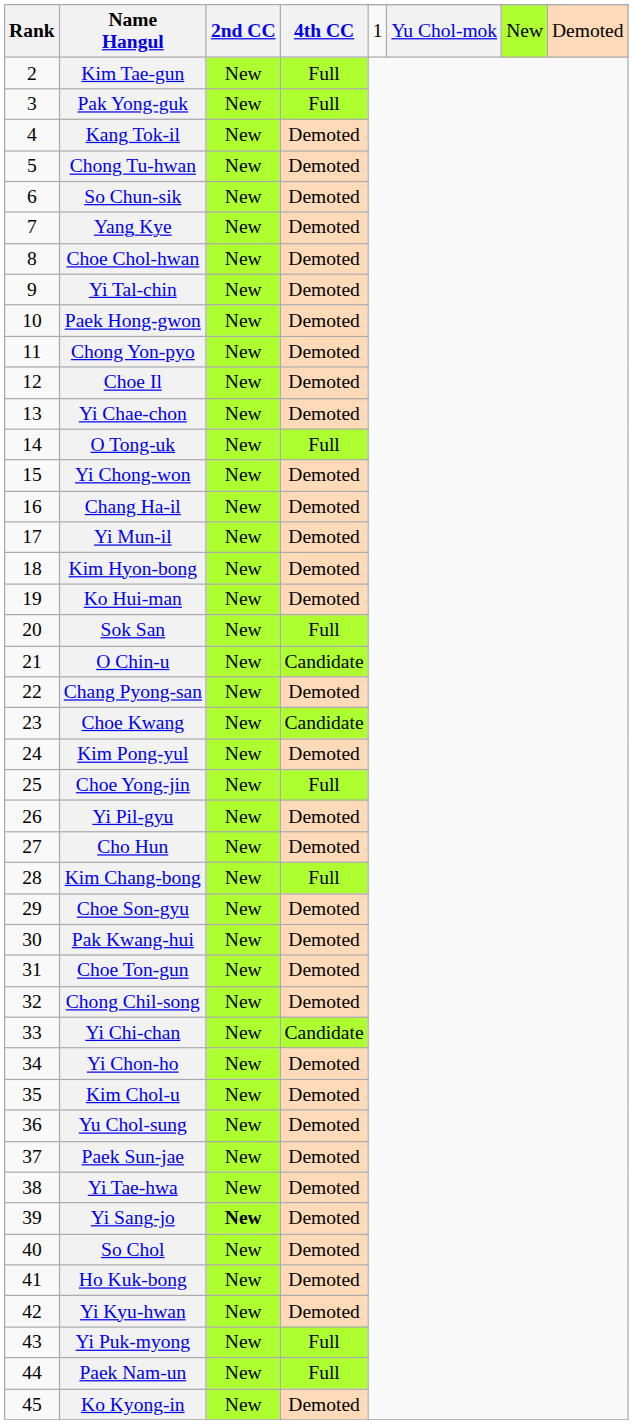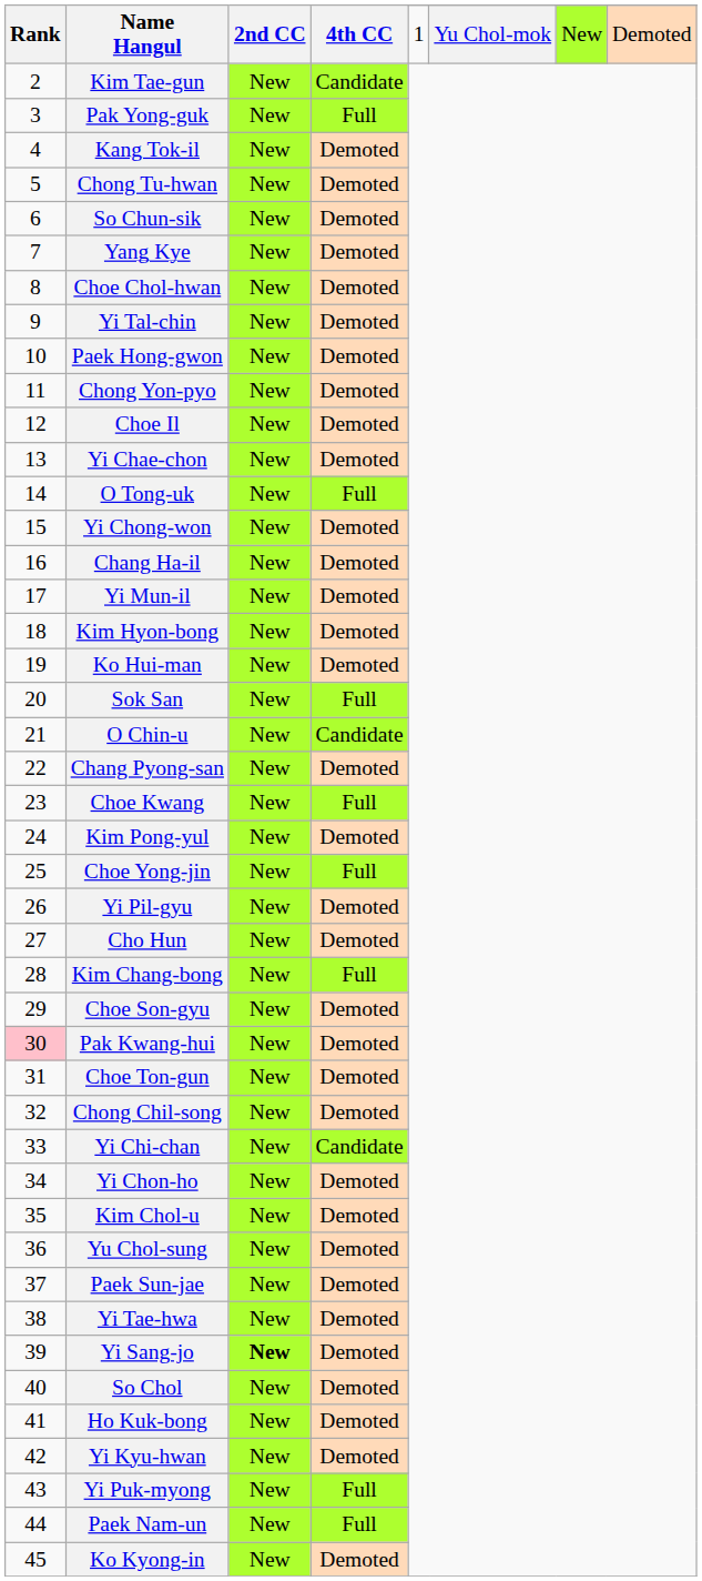 <table class="wikitable sortable">
 <tr>
 <th rowspan="2">Rank</th>
 <th rowspan="2">Name<br><a href='#'>Hangul</a></th>
 <th rowspan="2"><a href='#'>2nd CC</a></th>
 <th rowspan="2"><a href='#'>4th CC</a></th>
 </tr>
 <tr>
 <td align="center">1</td>
 <th align="center" scope="row" style="font-weight:normal;"><a href='#'>Yu Chol-mok</a></th>
 <td align="center" style="background: GreenYellow">New</td>
 <td style="background: PeachPuff" align="center">Demoted</td>
 </tr>
 <tr>
 <td align="center">2</td>
 <th align="center" scope="row" style="font-weight:normal;"><a href='#'>Kim Tae-gun</a></th>
 <td align="center" style="background: GreenYellow">New</td>
-<td align="center" style="background: GreenYellow">Full</td>
+<td align="center" style="background: GreenYellow">Candidate</td>
 </tr>
 <tr>
 <td align="center">3</td>
 <th align="center" scope="row" style="font-weight:normal;"><a href='#'>Pak Yong-guk</a></th>
 <td align="center" style="background: GreenYellow">New</td>
 <td align="center" style="background: GreenYellow">Full</td>
 </tr>
 <tr>
 <td align="center">4</td>
 <th align="center" scope="row" style="font-weight:normal;"><a href='#'>Kang Tok-il</a></th>
 <td align="center" style="background: GreenYellow">New</td>
 <td style="background: PeachPuff" align="center">Demoted</td>
 </tr>
 <tr>
 <td align="center">5</td>
 <th align="center" scope="row" style="font-weight:normal;"><a href='#'>Chong Tu-hwan</a></th>
 <td align="center" style="background: GreenYellow">New</td>
 <td style="background: PeachPuff" align="center">Demoted</td>
 </tr>
 <tr>
 <td align="center">6</td>
 <th align="center" scope="row" style="font-weight:normal;"><a href='#'>So Chun-sik</a></th>
 <td align="center" style="background: GreenYellow">New</td>
 <td style="background: PeachPuff" align="center">Demoted</td>
 </tr>
 <tr>
 <td align="center">7</td>
 <th align="center" scope="row" style="font-weight:normal;"><a href='#'>Yang Kye</a></th>
 <td align="center" style="background: GreenYellow">New</td>
 <td style="background: PeachPuff" align="center">Demoted</td>
 </tr>
 <tr>
 <td align="center">8</td>
 <th align="center" scope="row" style="font-weight:normal;"><a href='#'>Choe Chol-hwan</a></th>
 <td align="center" style="background: GreenYellow">New</td>
 <td style="background: PeachPuff" align="center">Demoted</td>
 </tr>
 <tr>
 <td align="center">9</td>
 <th align="center" scope="row" style="font-weight:normal;"><a href='#'>Yi Tal-chin</a></th>
 <td align="center" style="background: GreenYellow">New</td>
 <td style="background: PeachPuff" align="center">Demoted</td>
 </tr>
 <tr>
 <td align="center">10</td>
 <th align="center" scope="row" style="font-weight:normal;"><a href='#'>Paek Hong-gwon</a></th>
 <td align="center" style="background: GreenYellow">New</td>
 <td style="background: PeachPuff" align="center">Demoted</td>
 </tr>
 <tr>
 <td align="center">11</td>
 <th align="center" scope="row" style="font-weight:normal;"><a href='#'>Chong Yon-pyo</a></th>
 <td align="center" style="background: GreenYellow">New</td>
 <td style="background: PeachPuff" align="center">Demoted</td>
 </tr>
 <tr>
 <td align="center">12</td>
 <th align="center" scope="row" style="font-weight:normal;"><a href='#'>Choe Il</a></th>
 <td align="center" style="background: GreenYellow">New</td>
 <td style="background: PeachPuff" align="center">Demoted</td>
 </tr>
 <tr>
 <td align="center">13</td>
 <th align="center" scope="row" style="font-weight:normal;"><a href='#'>Yi Chae-chon</a></th>
 <td align="center" style="background: GreenYellow">New</td>
 <td style="background: PeachPuff" align="center">Demoted</td>
 </tr>
 <tr>
 <td align="center">14</td>
 <th align="center" scope="row" style="font-weight:normal;"><a href='#'>O Tong-uk</a></th>
 <td align="center" style="background: GreenYellow">New</td>
 <td align="center" style="background: GreenYellow">Full</td>
 </tr>
 <tr>
 <td align="center">15</td>
 <th align="center" scope="row" style="font-weight:normal;"><a href='#'>Yi Chong-won</a></th>
 <td align="center" style="background: GreenYellow">New</td>
 <td style="background: PeachPuff" align="center">Demoted</td>
 </tr>
 <tr>
 <td align="center">16</td>
 <th align="center" scope="row" style="font-weight:normal;"><a href='#'>Chang Ha-il</a></th>
 <td align="center" style="background: GreenYellow">New</td>
 <td style="background: PeachPuff" align="center">Demoted</td>
 </tr>
 <tr>
 <td align="center">17</td>
 <th align="center" scope="row" style="font-weight:normal;"><a href='#'>Yi Mun-il</a></th>
 <td align="center" style="background: GreenYellow">New</td>
 <td style="background: PeachPuff" align="center">Demoted</td>
 </tr>
 <tr>
 <td align="center">18</td>
 <th align="center" scope="row" style="font-weight:normal;"><a href='#'>Kim Hyon-bong</a></th>
 <td align="center" style="background: GreenYellow">New</td>
 <td style="background: PeachPuff" align="center">Demoted</td>
 </tr>
 <tr>
 <td align="center">19</td>
 <th align="center" scope="row" style="font-weight:normal;"><a href='#'>Ko Hui-man</a></th>
 <td align="center" style="background: GreenYellow">New</td>
 <td style="background: PeachPuff" align="center">Demoted</td>
 </tr>
 <tr>
 <td align="center">20</td>
 <th align="center" scope="row" style="font-weight:normal;"><a href='#'>Sok San</a></th>
 <td align="center" style="background: GreenYellow">New</td>
 <td align="center" style="background: GreenYellow">Full</td>
 </tr>
 <tr>
 <td align="center">21</td>
 <th align="center" scope="row" style="font-weight:normal;"><a href='#'>O Chin-u</a></th>
 <td align="center" style="background: GreenYellow">New</td>
 <td align="center" style="background: GreenYellow">Candidate</td>
 </tr>
 <tr>
 <td align="center">22</td>
 <th align="center" scope="row" style="font-weight:normal;"><a href='#'>Chang Pyong-san</a></th>
 <td align="center" style="background: GreenYellow">New</td>
 <td style="background: PeachPuff" align="center">Demoted</td>
 </tr>
 <tr>
 <td align="center">23</td>
 <th align="center" scope="row" style="font-weight:normal;"><a href='#'>Choe Kwang</a></th>
 <td align="center" style="background: GreenYellow">New</td>
-<td align="center" style="background: GreenYellow">Candidate</td>
+<td align="center" style="background: GreenYellow">Full</td>
 </tr>
 <tr>
 <td align="center">24</td>
 <th align="center" scope="row" style="font-weight:normal;"><a href='#'>Kim Pong-yul</a></th>
 <td align="center" style="background: GreenYellow">New</td>
 <td style="background: PeachPuff" align="center">Demoted</td>
 </tr>
 <tr>
 <td align="center">25</td>
 <th align="center" scope="row" style="font-weight:normal;"><a href='#'>Choe Yong-jin</a></th>
 <td align="center" style="background: GreenYellow">New</td>
 <td align="center" style="background: GreenYellow">Full</td>
 </tr>
 <tr>
 <td align="center">26</td>
 <th align="center" scope="row" style="font-weight:normal;"><a href='#'>Yi Pil-gyu</a></th>
 <td align="center" style="background: GreenYellow">New</td>
 <td style="background: PeachPuff" align="center">Demoted</td>
 </tr>
 <tr>
 <td align="center">27</td>
 <th align="center" scope="row" style="font-weight:normal;"><a href='#'>Cho Hun</a></th>
 <td align="center" style="background: GreenYellow">New</td>
 <td style="background: PeachPuff" align="center">Demoted</td>
 </tr>
 <tr>
 <td align="center">28</td>
 <th align="center" scope="row" style="font-weight:normal;"><a href='#'>Kim Chang-bong</a></th>
 <td align="center" style="background: GreenYellow">New</td>
 <td align="center" style="background: GreenYellow">Full</td>
 </tr>
 <tr>
 <td align="center">29</td>
 <th align="center" scope="row" style="font-weight:normal;"><a href='#'>Choe Son-gyu</a></th>
 <td align="center" style="background: GreenYellow">New</td>
 <td style="background: PeachPuff" align="center">Demoted</td>
 </tr>
 <tr>
-<td align="center">30</td>
+<td align="center" style="background: pink;">30</td>
 <th align="center" scope="row" style="font-weight:normal;"><a href='#'>Pak Kwang-hui</a></th>
 <td align="center" style="background: GreenYellow">New</td>
 <td style="background: PeachPuff" align="center">Demoted</td>
 </tr>
 <tr>
 <td align="center">31</td>
 <th align="center" scope="row" style="font-weight:normal;"><a href='#'>Choe Ton-gun</a></th>
 <td align="center" style="background: GreenYellow">New</td>
 <td style="background: PeachPuff" align="center">Demoted</td>
 </tr>
 <tr>
 <td align="center">32</td>
 <th align="center" scope="row" style="font-weight:normal;"><a href='#'>Chong Chil-song</a></th>
 <td align="center" style="background: GreenYellow">New</td>
 <td style="background: PeachPuff" align="center">Demoted</td>
 </tr>
 <tr>
 <td align="center">33</td>
 <th align="center" scope="row" style="font-weight:normal;"><a href='#'>Yi Chi-chan</a></th>
 <td align="center" style="background: GreenYellow">New</td>
 <td align="center" style="background: GreenYellow">Candidate</td>
 </tr>
 <tr>
 <td align="center">34</td>
 <th align="center" scope="row" style="font-weight:normal;"><a href='#'>Yi Chon-ho</a></th>
 <td align="center" style="background: GreenYellow">New</td>
 <td style="background: PeachPuff" align="center">Demoted</td>
 </tr>
 <tr>
 <td align="center">35</td>
 <th align="center" scope="row" style="font-weight:normal;"><a href='#'>Kim Chol-u</a></th>
 <td align="center" style="background: GreenYellow">New</td>
 <td style="background: PeachPuff" align="center">Demoted</td>
 </tr>
 <tr>
 <td align="center">36</td>
 <th align="center" scope="row" style="font-weight:normal;"><a href='#'>Yu Chol-sung</a></th>
 <td align="center" style="background: GreenYellow">New</td>
 <td style="background: PeachPuff" align="center">Demoted</td>
 </tr>
 <tr>
 <td align="center">37</td>
 <th align="center" scope="row" style="font-weight:normal;"><a href='#'>Paek Sun-jae</a></th>
 <td align="center" style="background: GreenYellow">New</td>
 <td style="background: PeachPuff" align="center">Demoted</td>
 </tr>
 <tr>
 <td align="center">38</td>
 <th align="center" scope="row" style="font-weight:normal;"><a href='#'>Yi Tae-hwa</a></th>
 <td align="center" style="background: GreenYellow">New</td>
 <td style="background: PeachPuff" align="center">Demoted</td>
 </tr>
 <tr>
 <td align="center">39</td>
 <th align="center" scope="row" style="font-weight:normal;"><a href='#'>Yi Sang-jo</a></th>
 <td align="center" style="background: GreenYellow"><strong>New</strong></td>
 <td style="background: PeachPuff" align="center">Demoted</td>
 </tr>
 <tr>
 <td align="center">40</td>
 <th align="center" scope="row" style="font-weight:normal;"><a href='#'>So Chol</a></th>
 <td align="center" style="background: GreenYellow">New</td>
 <td style="background: PeachPuff" align="center">Demoted</td>
 </tr>
 <tr>
 <td align="center">41</td>
 <th align="center" scope="row" style="font-weight:normal;"><a href='#'>Ho Kuk-bong</a></th>
 <td align="center" style="background: GreenYellow">New</td>
 <td style="background: PeachPuff" align="center">Demoted</td>
 </tr>
 <tr>
 <td align="center">42</td>
 <th align="center" scope="row" style="font-weight:normal;"><a href='#'>Yi Kyu-hwan</a></th>
 <td align="center" style="background: GreenYellow">New</td>
 <td style="background: PeachPuff" align="center">Demoted</td>
 </tr>
 <tr>
 <td align="center">43</td>
 <th align="center" scope="row" style="font-weight:normal;"><a href='#'>Yi Puk-myong</a></th>
 <td align="center" style="background: GreenYellow">New</td>
 <td align="center" style="background: GreenYellow">Full</td>
 </tr>
 <tr>
 <td align="center">44</td>
 <th align="center" scope="row" style="font-weight:normal;"><a href='#'>Paek Nam-un</a></th>
 <td align="center" style="background: GreenYellow">New</td>
 <td align="center" style="background: GreenYellow">Full</td>
 </tr>
 <tr>
 <td align="center">45</td>
 <th align="center" scope="row" style="font-weight:normal;"><a href='#'>Ko Kyong-in</a></th>
 <td align="center" style="background: GreenYellow">New</td>
 <td style="background: PeachPuff" align="center">Demoted</td>
 </tr>
 </table>
